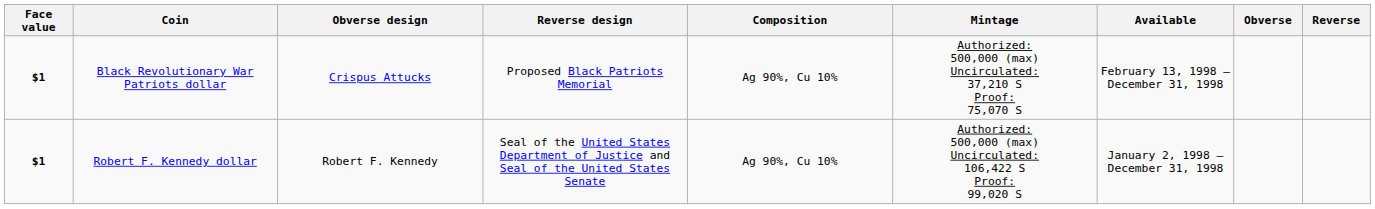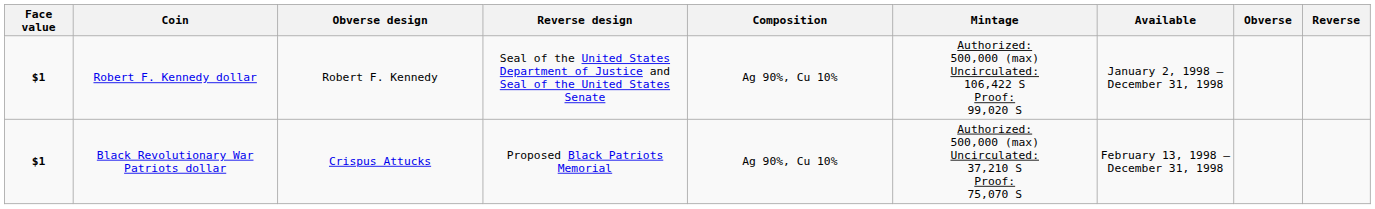 <table class="wikitable">
 <tr>
 <th width="5%">Face value</th>
 <th width="15%">Coin</th>
 <th width="15%">Obverse design</th>
 <th width="15%">Reverse design</th>
 <th width="15%">Composition</th>
 <th width="15%">Mintage</th>
 <th width="10%">Available</th>
 <th>Obverse</th>
 <th>Reverse</th>
 </tr>
 <tr>
 <td align="center"><strong>$1</strong></td>
+<td align="center"><a href='#'>Robert F. Kennedy dollar</a></td>
+<td align="center">Robert F. Kennedy</td>
+<td align="center">Seal of the <a href='#'>United States Department of Justice</a> and <a href='#'>Seal of the United States Senate</a></td>
+<td align="center">Ag 90%, Cu 10%</td>
+<td align="center"><u>Authorized:</u><br>500,000 (max)<br><u>Uncirculated:</u><br>106,422 S<br><u>Proof:</u><br>99,020 S</td>
+<td align="center">January 2, 1998 – December 31, 1998</td>
+<td></td>
+<td></td>
+</tr>
+<tr>
+<td align="center"><strong>$1</strong></td>
 <td align="center"><a href='#'>Black Revolutionary War Patriots dollar</a></td>
 <td align="center"><a href='#'>Crispus Attucks</a></td>
 <td align="center">Proposed <a href='#'>Black Patriots Memorial</a></td>
 <td align="center">Ag 90%, Cu 10%</td>
 <td align="center"><u>Authorized:</u><br>500,000 (max)<br><u>Uncirculated:</u><br>37,210 S<br><u>Proof:</u><br>75,070 S</td>
 <td align="center">February 13, 1998 – December 31, 1998</td>
 <td></td>
 <td></td>
 </tr>
-<tr>
-<td align="center"><strong>$1</strong></td>
-<td align="center"><a href='#'>Robert F. Kennedy dollar</a></td>
-<td align="center">Robert F. Kennedy</td>
-<td align="center">Seal of the <a href='#'>United States Department of Justice</a> and <a href='#'>Seal of the United States Senate</a></td>
-<td align="center">Ag 90%, Cu 10%</td>
-<td align="center"><u>Authorized:</u><br>500,000 (max)<br><u>Uncirculated:</u><br>106,422 S<br><u>Proof:</u><br>99,020 S</td>
-<td align="center">January 2, 1998 – December 31, 1998</td>
-<td></td>
-<td></td>
-</tr>
 </table>
